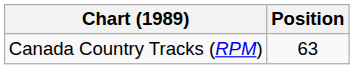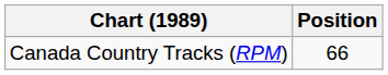 <table class="wikitable sortable">
 <tr>
 <th scope="col">Chart (1989)</th>
 <th scope="col">Position</th>
 </tr>
 <tr>
 <td>Canada Country Tracks (<em><a href='#'>RPM</a></em>)</td>
-<td align="center">63</td>
+<td align="center">66</td>
 </tr>
 </table>
